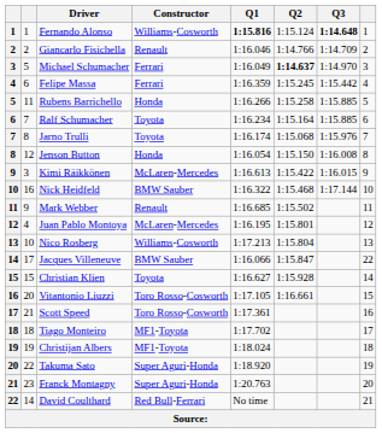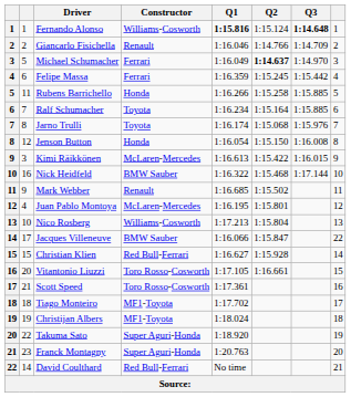 <table class="wikitable sortable" style="font-size: 85%;">
 <tr>
 <th></th>
 <th></th>
 <th>Driver</th>
 <th>Constructor</th>
 <th>Q1</th>
 <th>Q2</th>
 <th>Q3</th>
 <th></th>
 </tr>
 <tr>
 <th>1</th>
 <td>1</td>
 <td> <a href='#'>Fernando Alonso</a></td>
 <td><a href='#'>Williams</a>-<a href='#'>Cosworth</a></td>
 <td><strong>1:15.816</strong></td>
 <td>1:15.124</td>
 <td><strong>1:14.648</strong></td>
 <td>1</td>
 </tr>
 <tr>
 <th>2</th>
 <td>2</td>
 <td> <a href='#'>Giancarlo Fisichella</a></td>
 <td><a href='#'>Renault</a></td>
 <td>1:16.046</td>
 <td>1:14.766</td>
 <td>1:14.709</td>
 <td>2</td>
 </tr>
 <tr>
 <th>3</th>
 <td>5</td>
 <td> <a href='#'>Michael Schumacher</a></td>
 <td><a href='#'>Ferrari</a></td>
 <td>1:16.049</td>
 <td><strong>1:14.637</strong></td>
 <td>1:14.970</td>
 <td>3</td>
 </tr>
 <tr>
 <th>4</th>
 <td>6</td>
 <td> <a href='#'>Felipe Massa</a></td>
 <td><a href='#'>Ferrari</a></td>
 <td>1:16.359</td>
 <td>1:15.245</td>
 <td>1:15.442</td>
 <td>4</td>
 </tr>
 <tr>
 <th>5</th>
 <td>11</td>
 <td> <a href='#'>Rubens Barrichello</a></td>
 <td><a href='#'>Honda</a></td>
 <td>1:16.266</td>
 <td>1:15.258</td>
 <td>1:15.885</td>
 <td>5</td>
 </tr>
 <tr>
 <th>6</th>
 <td>7</td>
 <td> <a href='#'>Ralf Schumacher</a></td>
 <td><a href='#'>Toyota</a></td>
 <td>1:16.234</td>
 <td>1:15.164</td>
 <td>1:15.885</td>
 <td>6</td>
 </tr>
 <tr>
 <th>7</th>
 <td>8</td>
 <td> <a href='#'>Jarno Trulli</a></td>
 <td><a href='#'>Toyota</a></td>
 <td>1:16.174</td>
 <td>1:15.068</td>
 <td>1:15.976</td>
 <td>7</td>
 </tr>
 <tr>
 <th>8</th>
 <td>12</td>
 <td> <a href='#'>Jenson Button</a></td>
 <td><a href='#'>Honda</a></td>
 <td>1:16.054</td>
 <td>1:15.150</td>
 <td>1:16.008</td>
 <td>8</td>
 </tr>
 <tr>
 <th>9</th>
 <td>3</td>
 <td> <a href='#'>Kimi Räikkönen</a></td>
 <td><a href='#'>McLaren</a>-<a href='#'>Mercedes</a></td>
 <td>1:16.613</td>
 <td>1:15.422</td>
 <td>1:16.015</td>
 <td>9</td>
 </tr>
 <tr>
 <th>10</th>
 <td>16</td>
 <td> <a href='#'>Nick Heidfeld</a></td>
 <td><a href='#'>BMW Sauber</a></td>
 <td>1:16.322</td>
 <td>1:15.468</td>
 <td>1:17.144</td>
 <td>10</td>
 </tr>
 <tr>
 <th>11</th>
 <td>9</td>
 <td> <a href='#'>Mark Webber</a></td>
 <td><a href='#'>Renault</a></td>
 <td>1:16.685</td>
 <td>1:15.502</td>
 <td></td>
 <td>11</td>
 </tr>
 <tr>
 <th>12</th>
 <td>4</td>
 <td> <a href='#'>Juan Pablo Montoya</a></td>
 <td><a href='#'>McLaren</a>-<a href='#'>Mercedes</a></td>
 <td>1:16.195</td>
 <td>1:15.801</td>
 <td></td>
 <td>12</td>
 </tr>
 <tr>
 <th>13</th>
 <td>10</td>
 <td> <a href='#'>Nico Rosberg</a></td>
 <td><a href='#'>Williams</a>-<a href='#'>Cosworth</a></td>
 <td>1:17.213</td>
 <td>1:15.804</td>
 <td></td>
 <td>13</td>
 </tr>
 <tr>
 <th>14</th>
 <td>17</td>
 <td> <a href='#'>Jacques Villeneuve</a></td>
 <td><a href='#'>BMW Sauber</a></td>
 <td>1:16.066</td>
 <td>1:15.847</td>
 <td></td>
 <td>22</td>
 </tr>
 <tr>
 <th>15</th>
 <td>15</td>
 <td> <a href='#'>Christian Klien</a></td>
-<td><a href='#'>Toyota</a></td>
+<td><a href='#'>Red Bull</a>-<a href='#'>Ferrari</a></td>
 <td>1:16.627</td>
 <td>1:15.928</td>
 <td></td>
 <td>14</td>
 </tr>
 <tr>
 <th>16</th>
 <td>20</td>
 <td> <a href='#'>Vitantonio Liuzzi</a></td>
 <td><a href='#'>Toro Rosso</a>-<a href='#'>Cosworth</a></td>
 <td>1:17.105</td>
 <td>1:16.661</td>
 <td></td>
 <td>15</td>
 </tr>
 <tr>
 <th>17</th>
 <td>21</td>
 <td> <a href='#'>Scott Speed</a></td>
 <td><a href='#'>Toro Rosso</a>-<a href='#'>Cosworth</a></td>
 <td>1:17.361</td>
 <td></td>
 <td></td>
 <td>16</td>
 </tr>
 <tr>
 <th>18</th>
 <td>18</td>
 <td> <a href='#'>Tiago Monteiro</a></td>
 <td><a href='#'>MF1</a>-<a href='#'>Toyota</a></td>
 <td>1:17.702</td>
 <td></td>
 <td></td>
 <td>17</td>
 </tr>
 <tr>
 <th>19</th>
 <td>19</td>
 <td> <a href='#'>Christijan Albers</a></td>
 <td><a href='#'>MF1</a>-<a href='#'>Toyota</a></td>
 <td>1:18.024</td>
 <td></td>
 <td></td>
 <td>18</td>
 </tr>
 <tr>
 <th>20</th>
 <td>22</td>
 <td> <a href='#'>Takuma Sato</a></td>
 <td><a href='#'>Super Aguri</a>-<a href='#'>Honda</a></td>
 <td>1:18.920</td>
 <td></td>
 <td></td>
 <td>19</td>
 </tr>
 <tr>
 <th>21</th>
 <td>23</td>
 <td> <a href='#'>Franck Montagny</a></td>
 <td><a href='#'>Super Aguri</a>-<a href='#'>Honda</a></td>
 <td>1:20.763</td>
 <td></td>
 <td></td>
 <td>20</td>
 </tr>
 <tr>
 <th>22</th>
 <td>14</td>
 <td> <a href='#'>David Coulthard</a></td>
 <td><a href='#'>Red Bull</a>-<a href='#'>Ferrari</a></td>
 <td>No time</td>
 <td></td>
 <td></td>
 <td>21</td>
 </tr>
 <tr>
 <th colspan="8">Source:</th>
 </tr>
 </table>
